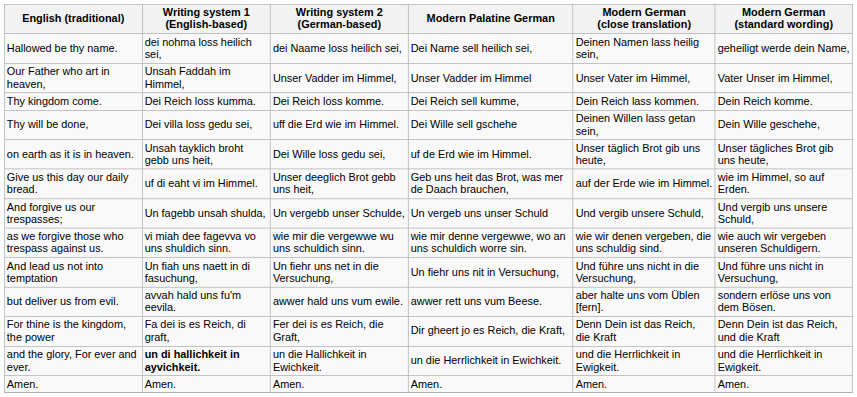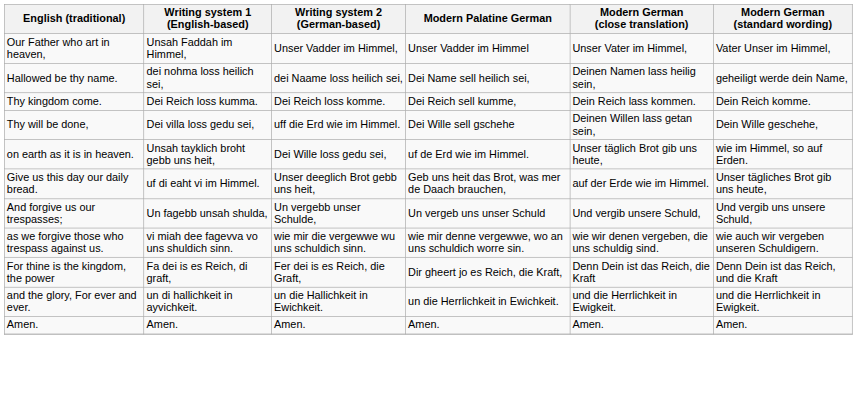 <table class="wikitable">
 <tr>
 <th>English (traditional)</th>
 <th>Writing system 1<br>(English-based)</th>
 <th>Writing system 2<br>(German-based)</th>
 <th>Modern Palatine German</th>
 <th>Modern German<br>(close translation)</th>
 <th>Modern German<br>(standard wording)</th>
 </tr>
 <tr>
+<td>Our Father who art in heaven,</td>
+<td>Unsah Faddah im Himmel,</td>
+<td>Unser Vadder im Himmel,</td>
+<td>Unser Vadder im Himmel</td>
+<td>Unser Vater im Himmel,</td>
+<td>Vater Unser im Himmel,</td>
+</tr>
+<tr>
 <td>Hallowed be thy name.</td>
 <td>dei nohma loss heilich sei,</td>
 <td>dei Naame loss heilich sei,</td>
 <td>Dei Name sell heilich sei,</td>
 <td>Deinen Namen lass heilig sein,</td>
 <td>geheiligt werde dein Name,</td>
-</tr>
-<tr>
-<td>Our Father who art in heaven,</td>
-<td>Unsah Faddah im Himmel,</td>
-<td>Unser Vadder im Himmel,</td>
-<td>Unser Vadder im Himmel</td>
-<td>Unser Vater im Himmel,</td>
-<td>Vater Unser im Himmel,</td>
 </tr>
 <tr>
 <td>Thy kingdom come.</td>
 <td>Dei Reich loss kumma.</td>
 <td>Dei Reich loss komme.</td>
 <td>Dei Reich sell kumme,</td>
 <td>Dein Reich lass kommen.</td>
 <td>Dein Reich komme.</td>
 </tr>
 <tr>
 <td>Thy will be done,</td>
 <td>Dei villa loss gedu sei,</td>
 <td>uff die Erd wie im Himmel.</td>
 <td>Dei Wille sell gschehe</td>
 <td>Deinen Willen lass getan sein,</td>
 <td>Dein Wille geschehe,</td>
 </tr>
 <tr>
 <td>on earth as it is in heaven.</td>
 <td>Unsah tayklich broht gebb uns heit,</td>
 <td>Dei Wille loss gedu sei,</td>
 <td>uf de Erd wie im Himmel.</td>
 <td>Unser täglich Brot gib uns heute,</td>
-<td>Unser tägliches Brot gib uns heute,</td>
+<td>wie im Himmel, so auf Erden.</td>
 </tr>
 <tr>
 <td>Give us this day our daily bread.</td>
 <td>uf di eaht vi im Himmel.</td>
 <td>Unser deeglich Brot gebb uns heit,</td>
 <td>Geb uns heit das Brot, was mer de Daach brauchen,</td>
 <td>auf der Erde wie im Himmel.</td>
-<td>wie im Himmel, so auf Erden.</td>
+<td>Unser tägliches Brot gib uns heute,</td>
 </tr>
 <tr>
 <td>And forgive us our trespasses;</td>
 <td>Un fagebb unsah shulda,</td>
 <td>Un vergebb unser Schulde,</td>
 <td>Un vergeb uns unser Schuld</td>
 <td>Und vergib unsere Schuld,</td>
 <td>Und vergib uns unsere Schuld,</td>
 </tr>
 <tr>
 <td>as we forgive those who trespass against us.</td>
 <td>vi miah dee fagevva vo uns shuldich sinn.</td>
 <td>wie mir die vergewwe wu uns schuldich sinn.</td>
 <td>wie mir denne vergewwe, wo an uns schuldich worre sin.</td>
 <td>wie wir denen vergeben, die uns schuldig sind.</td>
 <td>wie auch wir vergeben unseren Schuldigern.</td>
 </tr>
 <tr>
-<td>And lead us not into temptation</td>
-<td>Un fiah uns naett in di fasuchung,</td>
-<td>Un fiehr uns net in die Versuchung,</td>
-<td>Un fiehr uns nit in Versuchung,</td>
-<td>Und führe uns nicht in die Versuchung,</td>
-<td>Und führe uns nicht in Versuchung,</td>
-</tr>
-<tr>
-<td>but deliver us from evil.</td>
-<td>avvah hald uns fu'm eevila.</td>
-<td>awwer hald uns vum ewile.</td>
-<td>awwer rett uns vum Beese.</td>
-<td>aber halte uns vom Üblen [fern].</td>
-<td>sondern erlöse uns von dem Bösen.</td>
-</tr>
-<tr>
 <td>For thine is the kingdom, the power</td>
 <td>Fa dei is es Reich, di graft,</td>
 <td>Fer dei is es Reich, die Graft,</td>
 <td>Dir gheert jo es Reich, die Kraft,</td>
 <td>Denn Dein ist das Reich, die Kraft</td>
 <td>Denn Dein ist das Reich, und die Kraft</td>
 </tr>
 <tr>
 <td>and the glory, For ever and ever.</td>
-<td><strong>un di hallichkeit in ayvichkeit.</strong></td>
+<td>un di hallichkeit in ayvichkeit.</td>
 <td>un die Hallichkeit in Ewichkeit.</td>
 <td>un die Herrlichkeit in Ewichkeit.</td>
 <td>und die Herrlichkeit in Ewigkeit.</td>
 <td>und die Herrlichkeit in Ewigkeit.</td>
 </tr>
 <tr>
 <td>Amen.</td>
 <td>Amen.</td>
 <td>Amen.</td>
 <td>Amen.</td>
 <td>Amen.</td>
 <td>Amen.</td>
 </tr>
 <tr>
 </tr>
 </table>
